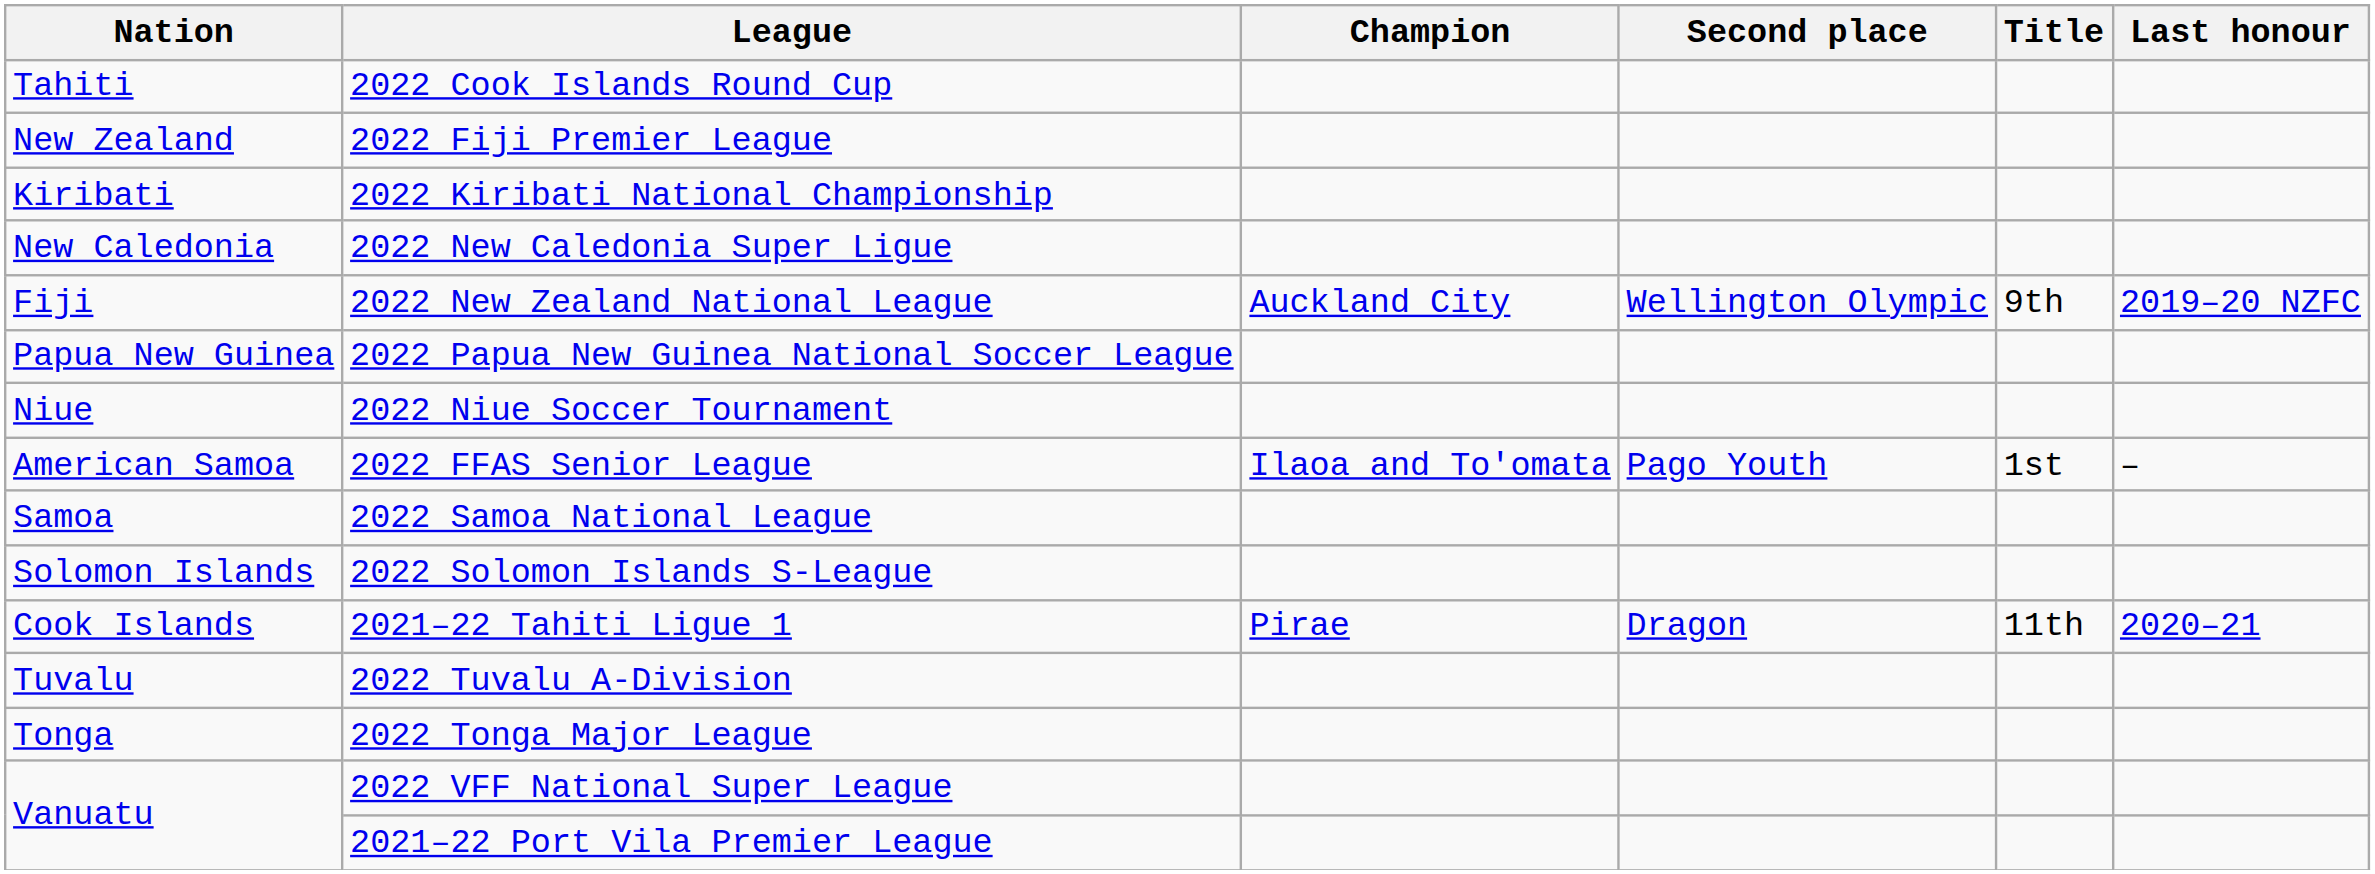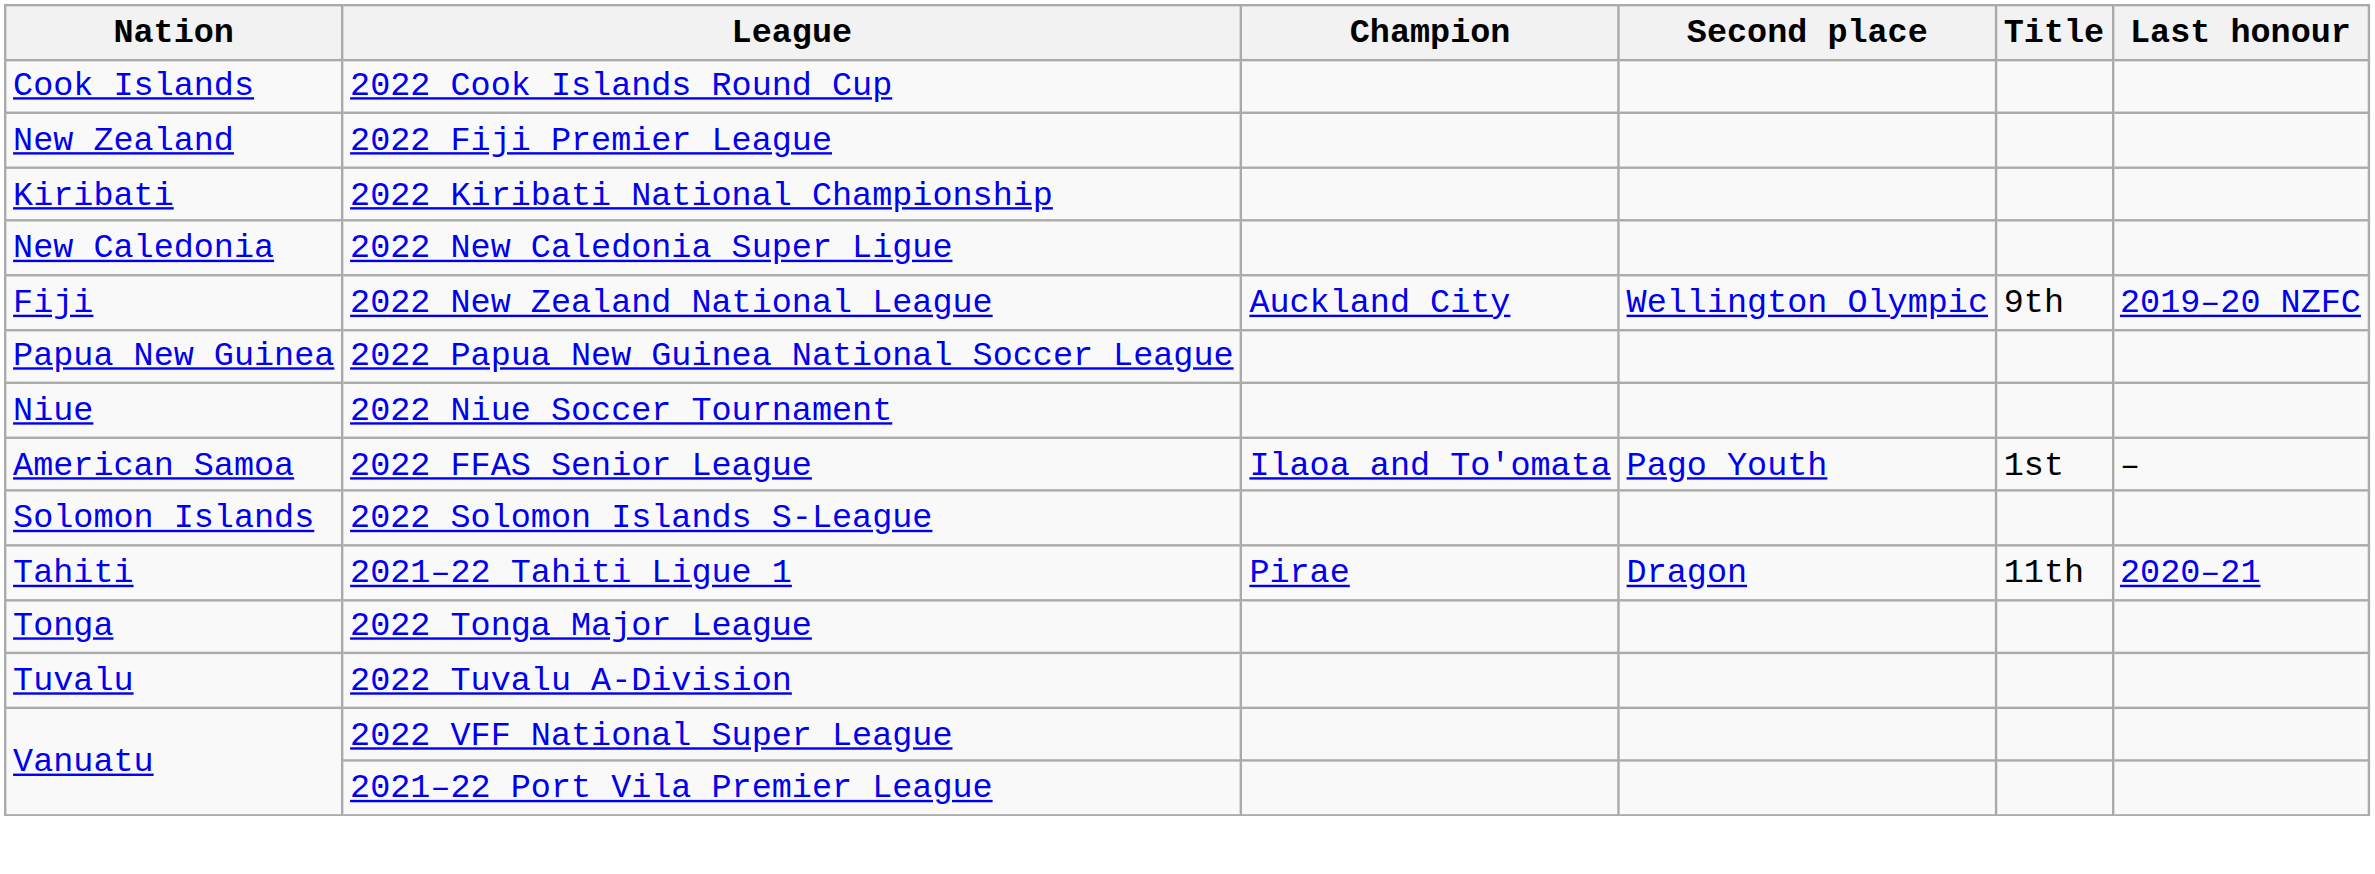 <table class=wikitable style="font-size:14px">
 <tr>
 <th>Nation</th>
 <th>League</th>
 <th>Champion</th>
 <th>Second place</th>
 <th data-sort-type="number">Title</th>
 <th>Last honour</th>
 </tr>
 <tr>
-<td align=left> <a href='#'>Tahiti</a></td>
+<td align=left> <a href='#'>Cook Islands</a></td>
 <td align=left><a href='#'>2022 Cook Islands Round Cup</a></td>
 <td></td>
 <td></td>
 <td></td>
 <td></td>
 </tr>
 <tr>
 <td align=left> <a href='#'>New Zealand</a></td>
 <td align=left><a href='#'>2022 Fiji Premier League</a></td>
 <td></td>
 <td></td>
 <td></td>
 <td></td>
 </tr>
 <tr>
 <td align=left> <a href='#'>Kiribati</a></td>
 <td align=left><a href='#'>2022 Kiribati National Championship</a></td>
 <td></td>
 <td></td>
 <td></td>
 <td></td>
 </tr>
 <tr>
 <td align=left> <a href='#'>New Caledonia</a></td>
 <td align=left><a href='#'>2022 New Caledonia Super Ligue</a></td>
 <td></td>
 <td></td>
 <td></td>
 <td></td>
 </tr>
 <tr>
 <td align=left> <a href='#'>Fiji</a></td>
 <td align=left><a href='#'>2022 New Zealand National League</a></td>
 <td><a href='#'>Auckland City</a></td>
 <td><a href='#'>Wellington Olympic</a></td>
 <td>9th</td>
 <td><a href='#'>2019–20 NZFC</a></td>
 </tr>
 <tr>
 <td align=left> <a href='#'>Papua New Guinea</a></td>
 <td align=left><a href='#'>2022 Papua New Guinea National Soccer League</a></td>
 <td></td>
 <td></td>
 <td></td>
 <td></td>
 </tr>
 <tr>
 <td align=left> <a href='#'>Niue</a></td>
 <td align=left><a href='#'>2022 Niue Soccer Tournament</a></td>
 <td></td>
 <td></td>
 <td></td>
 <td></td>
 </tr>
 <tr>
 <td align=left> <a href='#'>American Samoa</a></td>
 <td align=left><a href='#'>2022 FFAS Senior League</a></td>
 <td><a href='#'>Ilaoa and To'omata</a></td>
 <td><a href='#'>Pago Youth</a></td>
 <td>1st</td>
 <td>–</td>
 </tr>
 <tr>
-<td align=left> <a href='#'>Samoa</a></td>
-<td align=left><a href='#'>2022 Samoa National League</a></td>
-<td></td>
-<td></td>
-<td></td>
-<td></td>
-</tr>
-<tr>
 <td align=left> <a href='#'>Solomon Islands</a></td>
 <td align=left><a href='#'>2022 Solomon Islands S-League</a></td>
 <td></td>
 <td></td>
 <td></td>
 <td></td>
 </tr>
 <tr>
-<td align=left> <a href='#'>Cook Islands</a></td>
+<td align=left> <a href='#'>Tahiti</a></td>
 <td align=left><a href='#'>2021–22 Tahiti Ligue 1</a></td>
 <td><a href='#'>Pirae</a></td>
 <td><a href='#'>Dragon</a></td>
 <td>11th</td>
 <td><a href='#'>2020–21</a></td>
 </tr>
 <tr>
-<td align=left> <a href='#'>Tuvalu</a></td>
-<td align=left><a href='#'>2022 Tuvalu A-Division</a></td>
+<td align=left> <a href='#'>Tonga</a></td>
+<td align=left><a href='#'>2022 Tonga Major League</a></td>
 <td></td>
 <td></td>
 <td></td>
 <td></td>
 </tr>
 <tr>
-<td align=left> <a href='#'>Tonga</a></td>
-<td align=left><a href='#'>2022 Tonga Major League</a></td>
+<td align=left> <a href='#'>Tuvalu</a></td>
+<td align=left><a href='#'>2022 Tuvalu A-Division</a></td>
 <td></td>
 <td></td>
 <td></td>
 <td></td>
 </tr>
 <tr>
 <td rowspan=2 align=left> <a href='#'>Vanuatu</a></td>
 <td align=left><a href='#'>2022 VFF National Super League</a></td>
 <td></td>
 <td></td>
 <td></td>
 <td></td>
 </tr>
 <tr>
 <td align=left><a href='#'>2021–22 Port Vila Premier League</a></td>
 <td></td>
 <td></td>
 <td></td>
 <td></td>
 </tr>
 </table>
